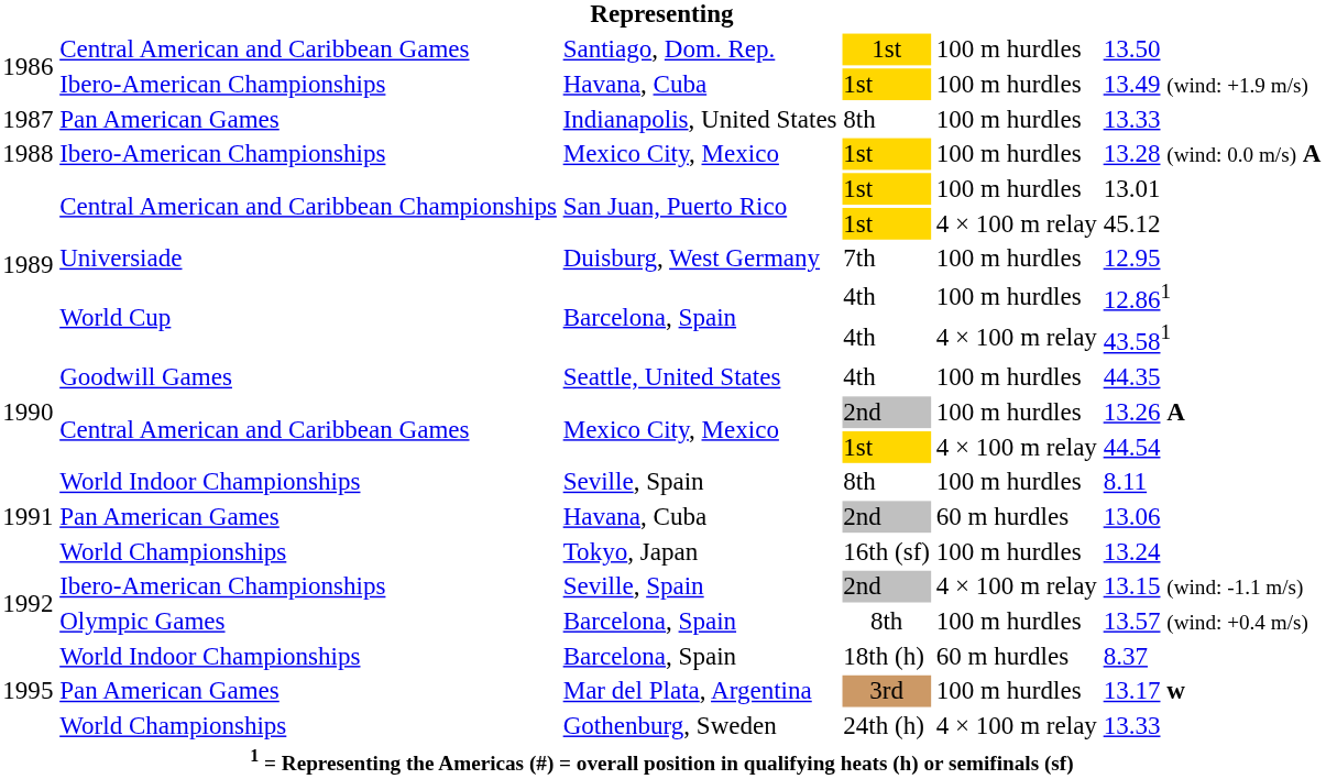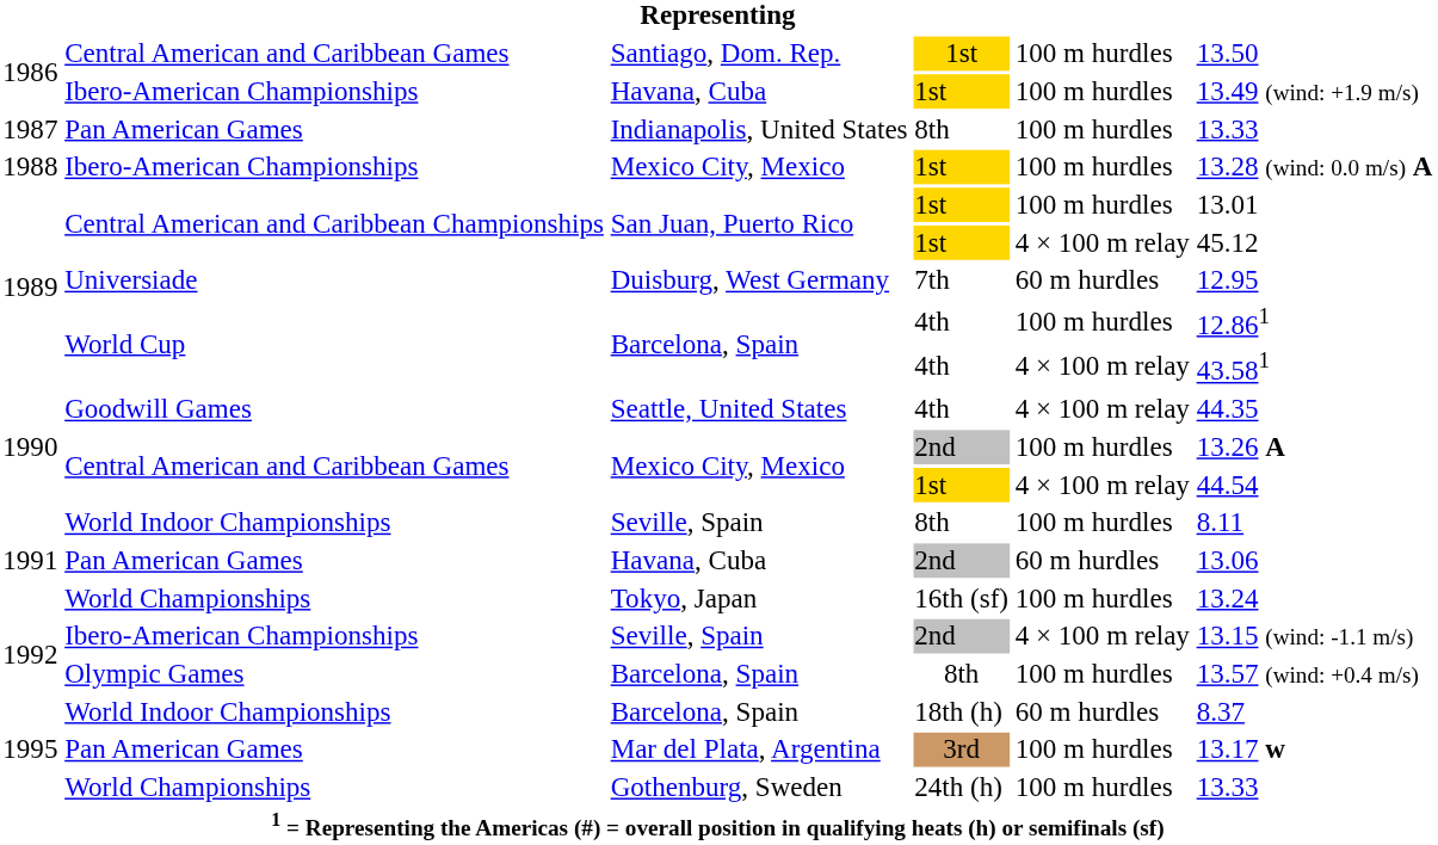 <table>
 <tr>
 <th colspan="6">Representing </th>
 </tr>
 <tr>
 <td rowspan=2>1986</td>
 <td><a href='#'>Central American and Caribbean Games</a></td>
 <td><a href='#'>Santiago</a>, <a href='#'>Dom. Rep.</a></td>
 <td bgcolor="gold" align="center">1st</td>
 <td>100 m hurdles</td>
 <td><a href='#'>13.50</a></td>
 </tr>
 <tr>
 <td><a href='#'>Ibero-American Championships</a></td>
 <td><a href='#'>Havana</a>, <a href='#'>Cuba</a></td>
 <td bgcolor=gold>1st</td>
 <td>100 m hurdles</td>
 <td><a href='#'>13.49</a> <small>(wind: +1.9 m/s)</small></td>
 </tr>
 <tr>
 <td>1987</td>
 <td><a href='#'>Pan American Games</a></td>
 <td><a href='#'>Indianapolis</a>, United States</td>
 <td>8th</td>
 <td>100 m hurdles</td>
 <td><a href='#'>13.33</a></td>
 </tr>
 <tr>
 <td>1988</td>
 <td><a href='#'>Ibero-American Championships</a></td>
 <td><a href='#'>Mexico City</a>, <a href='#'>Mexico</a></td>
 <td bgcolor=gold>1st</td>
 <td>100 m hurdles</td>
 <td><a href='#'>13.28</a> <small>(wind: 0.0 m/s)</small> <strong>A</strong></td>
 </tr>
 <tr>
 <td rowspan=5>1989</td>
 <td rowspan=2><a href='#'>Central American and Caribbean Championships</a></td>
 <td rowspan=2><a href='#'>San Juan, Puerto Rico</a></td>
 <td bgcolor=gold>1st</td>
 <td>100 m hurdles</td>
 <td>13.01</td>
 </tr>
 <tr>
 <td bgcolor=gold>1st</td>
 <td>4 × 100 m relay</td>
 <td>45.12</td>
 </tr>
 <tr>
 <td><a href='#'>Universiade</a></td>
 <td><a href='#'>Duisburg</a>, <a href='#'>West Germany</a></td>
 <td>7th</td>
-<td>100 m hurdles</td>
+<td>60 m hurdles</td>
 <td><a href='#'>12.95</a></td>
 </tr>
 <tr>
 <td rowspan=2><a href='#'>World Cup</a></td>
 <td rowspan=2><a href='#'>Barcelona</a>, <a href='#'>Spain</a></td>
 <td>4th</td>
 <td>100 m hurdles</td>
 <td><a href='#'>12.86</a><sup>1</sup></td>
 </tr>
 <tr>
 <td>4th</td>
 <td>4 × 100 m relay</td>
 <td><a href='#'>43.58</a><sup>1</sup></td>
 </tr>
 <tr>
 <td rowspan=3>1990</td>
 <td><a href='#'>Goodwill Games</a></td>
 <td><a href='#'>Seattle, United States</a></td>
 <td>4th</td>
-<td>100 m hurdles</td>
+<td>4 × 100 m relay</td>
 <td><a href='#'>44.35</a></td>
 </tr>
 <tr>
 <td rowspan=2><a href='#'>Central American and Caribbean Games</a></td>
 <td rowspan=2><a href='#'>Mexico City</a>, <a href='#'>Mexico</a></td>
 <td bgcolor="silver">2nd</td>
 <td>100 m hurdles</td>
 <td><a href='#'>13.26</a> <strong>A</strong></td>
 </tr>
 <tr>
 <td bgcolor=gold>1st</td>
 <td>4 × 100 m relay</td>
 <td><a href='#'>44.54</a></td>
 </tr>
 <tr>
 <td rowspan=3>1991</td>
 <td><a href='#'>World Indoor Championships</a></td>
 <td><a href='#'>Seville</a>, Spain</td>
 <td>8th</td>
 <td>100 m hurdles</td>
 <td><a href='#'>8.11</a></td>
 </tr>
 <tr>
 <td><a href='#'>Pan American Games</a></td>
 <td><a href='#'>Havana</a>, Cuba</td>
 <td bgcolor="silver">2nd</td>
 <td>60 m hurdles</td>
 <td><a href='#'>13.06</a></td>
 </tr>
 <tr>
 <td><a href='#'>World Championships</a></td>
 <td><a href='#'>Tokyo</a>, Japan</td>
 <td>16th (sf)</td>
 <td>100 m hurdles</td>
 <td><a href='#'>13.24</a></td>
 </tr>
 <tr>
 <td rowspan=2>1992</td>
 <td><a href='#'>Ibero-American Championships</a></td>
 <td><a href='#'>Seville</a>, <a href='#'>Spain</a></td>
 <td bgcolor=silver>2nd</td>
 <td>4 × 100 m relay</td>
 <td><a href='#'>13.15</a> <small>(wind: -1.1 m/s)</small></td>
 </tr>
 <tr>
 <td><a href='#'>Olympic Games</a></td>
 <td><a href='#'>Barcelona</a>, <a href='#'>Spain</a></td>
 <td align="center">8th</td>
 <td>100 m hurdles</td>
 <td><a href='#'>13.57</a> <small>(wind: +0.4 m/s)</small></td>
 </tr>
 <tr>
 <td rowspan=3>1995</td>
 <td><a href='#'>World Indoor Championships</a></td>
 <td><a href='#'>Barcelona</a>, Spain</td>
 <td>18th (h)</td>
 <td>60 m hurdles</td>
 <td><a href='#'>8.37</a></td>
 </tr>
 <tr>
 <td><a href='#'>Pan American Games</a></td>
 <td><a href='#'>Mar del Plata</a>, <a href='#'>Argentina</a></td>
 <td bgcolor="cc9966" align="center">3rd</td>
 <td>100 m hurdles</td>
 <td><a href='#'>13.17</a> <strong>w</strong></td>
 </tr>
 <tr>
 <td><a href='#'>World Championships</a></td>
 <td><a href='#'>Gothenburg</a>, Sweden</td>
 <td>24th (h)</td>
-<td>4 × 100 m relay</td>
+<td>100 m hurdles</td>
 <td><a href='#'>13.33</a></td>
 </tr>
 <tr>
 <th colspan=6><small><sup>1</sup> = Representing the Americas (#) = overall position in qualifying heats (h) or semifinals (sf)</small></th>
 </tr>
 </table>
